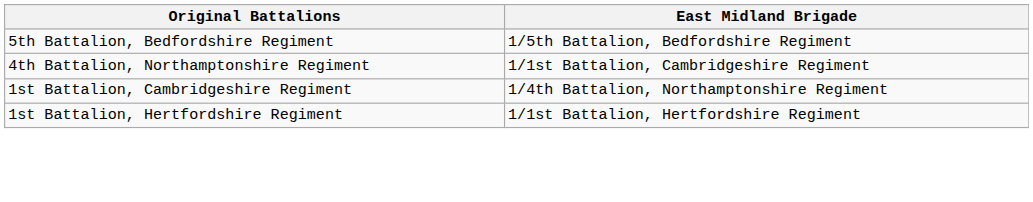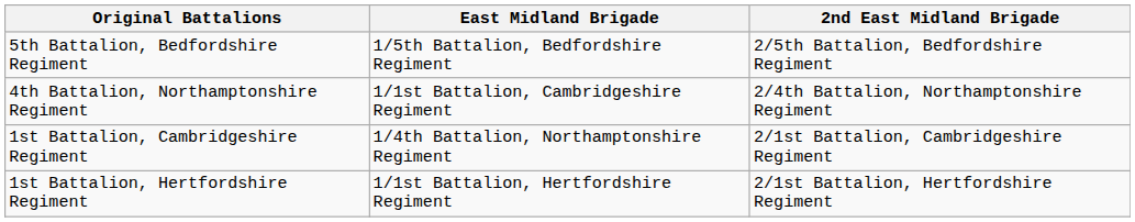 <table class="wikitable" style="width:100%;">
 <tr>
 <th>Original Battalions</th>
 <th>East Midland Brigade</th>
+<th>2nd East Midland Brigade</th>
 </tr>
 <tr>
 <td>5th Battalion, Bedfordshire Regiment</td>
 <td>1/5th Battalion, Bedfordshire Regiment</td>
+<td>2/5th Battalion, Bedfordshire Regiment</td>
 </tr>
 <tr>
 <td>4th Battalion, Northamptonshire Regiment</td>
 <td>1/1st Battalion, Cambridgeshire Regiment</td>
+<td>2/4th Battalion, Northamptonshire Regiment</td>
 </tr>
 <tr>
 <td>1st Battalion, Cambridgeshire Regiment</td>
 <td>1/4th Battalion, Northamptonshire Regiment</td>
+<td>2/1st Battalion, Cambridgeshire Regiment</td>
 </tr>
 <tr>
 <td>1st Battalion, Hertfordshire Regiment</td>
 <td>1/1st Battalion, Hertfordshire Regiment</td>
+<td>2/1st Battalion, Hertfordshire Regiment</td>
 </tr>
 </table>
